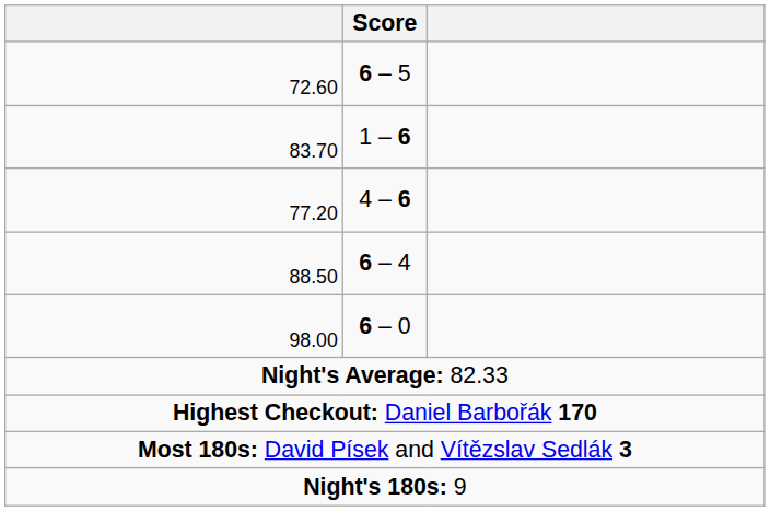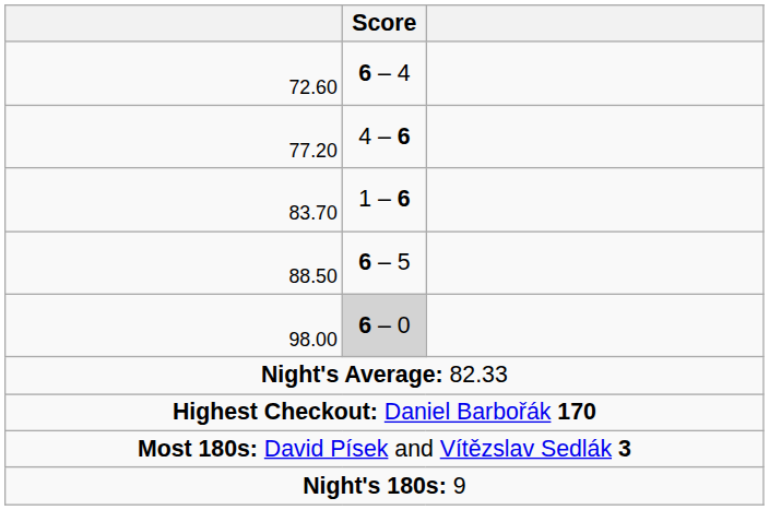 <table class="wikitable" style="text-align:center">
 <tr>
 <th style="width:225px;"></th>
 <th style="width:50px;">Score</th>
 <th style="width:225px;"></th>
 </tr>
 <tr style="text-align:left;">
 <td align=right> <br> <small><span>72.60</span></small></td>
-<td align=center><strong>6</strong> – 5</td>
+<td align=center><strong>6</strong> – 4</td>
+<td></td>
+</tr>
+<tr style="text-align:left;">
+<td align=right> <br> <small><span>77.20</span></small></td>
+<td align=center>4 – <strong>6</strong></td>
 <td></td>
 </tr>
 <tr style="text-align:left;">
 <td align=right> <br> <small><span>83.70</span></small></td>
 <td align=center>1 – <strong>6</strong></td>
 <td></td>
 </tr>
 <tr style="text-align:left;">
-<td align=right> <br> <small><span>77.20</span></small></td>
-<td align=center>4 – <strong>6</strong></td>
-<td></td>
-</tr>
-<tr style="text-align:left;">
 <td align=right> <br> <small><span>88.50</span></small></td>
-<td align=center><strong>6</strong> – 4</td>
+<td align=center><strong>6</strong> – 5</td>
 <td></td>
 </tr>
 <tr style="text-align:left;">
 <td align=right> <br> <small><span>98.00</span></small></td>
-<td align=center><strong>6</strong> – 0</td>
+<td align=center style="background: lightgrey;"><strong>6</strong> – 0</td>
 <td></td>
 </tr>
 <tr style="text-align:center;">
 <td colspan="3"><strong>Night's Average:</strong> 82.33</td>
 </tr>
 <tr style="text-align:center;">
 <td colspan="3"><strong>Highest Checkout:</strong>  <a href='#'>Daniel Barbořák</a> <strong>170</strong></td>
 </tr>
 <tr style="text-align:center;">
 <td colspan="3"><strong>Most 180s:</strong>   <a href='#'>David Písek</a> and <a href='#'>Vítězslav Sedlák</a> <strong>3</strong></td>
 </tr>
 <tr style="text-align:center;">
 <td colspan="3"><strong>Night's 180s:</strong> 9</td>
 </tr>
 </table>
